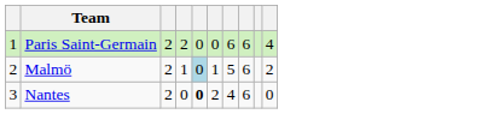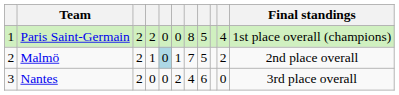 <table class="wikitable" style="text-align:center">
 <tr>
 <th></th>
 <th>Team</th>
 <th></th>
 <th></th>
 <th></th>
 <th></th>
 <th></th>
 <th></th>
 <th></th>
 <th></th>
+<th>Final standings</th>
 </tr>
 <tr style="background:#D0F0C0;">
 <td>1</td>
 <td align="left"> <a href='#'>Paris Saint-Germain</a></td>
 <td>2</td>
 <td>2</td>
 <td>0</td>
 <td>0</td>
-<td>6</td>
-<td>6</td>
+<td>8</td>
+<td>5</td>
 <td></td>
 <td>4</td>
+<td>1st place overall (champions)</td>
 </tr>
 <tr>
 <td>2</td>
 <td align="left"> <a href='#'>Malmö</a></td>
 <td>2</td>
 <td>1</td>
 <td style="background: lightblue;">0</td>
 <td>1</td>
+<td>7</td>
 <td>5</td>
-<td>6</td>
 <td></td>
 <td>2</td>
+<td>2nd place overall</td>
 </tr>
 <tr>
 <td>3</td>
 <td align="left"> <a href='#'>Nantes</a></td>
 <td>2</td>
 <td>0</td>
-<td><strong>0</strong></td>
+<td>0</td>
 <td>2</td>
 <td>4</td>
 <td>6</td>
 <td></td>
 <td>0</td>
+<td>3rd place overall</td>
 </tr>
 </table>
